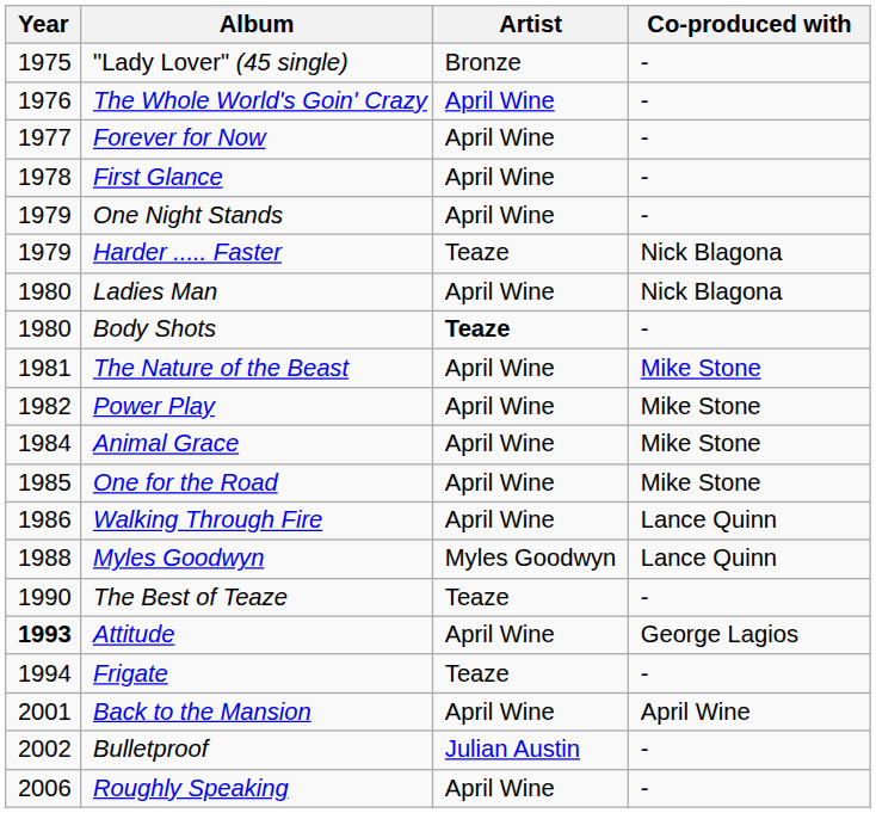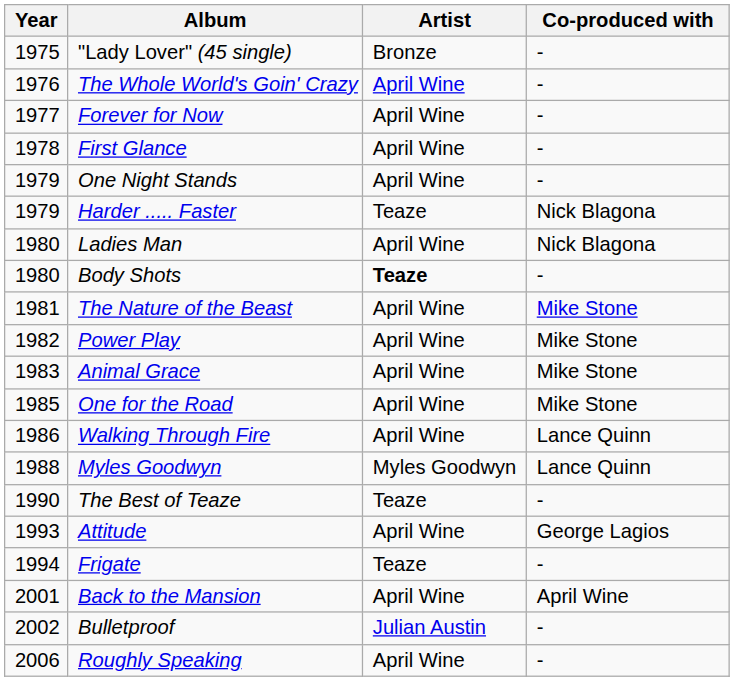 <table class="wikitable sortable">
 <tr>
 <th> Year </th>
 <th>Album</th>
 <th>Artist</th>
 <th>  Co-produced with  </th>
 </tr>
 <tr>
 <td> 1975</td>
 <td> "Lady Lover" <em>(45 single)</em></td>
 <td> Bronze</td>
 <td> -</td>
 </tr>
 <tr>
 <td> 1976</td>
 <td> <em><a href='#'>The Whole World's Goin' Crazy</a></em></td>
 <td> <a href='#'>April Wine</a></td>
 <td> -</td>
 </tr>
 <tr>
 <td> 1977</td>
 <td> <em><a href='#'>Forever for Now</a></em></td>
 <td> April Wine</td>
 <td> -</td>
 </tr>
 <tr>
 <td> 1978</td>
 <td> <em><a href='#'>First Glance</a></em></td>
 <td> April Wine</td>
 <td> -</td>
 </tr>
 <tr>
 <td> 1979</td>
 <td> <em>One Night Stands</em></td>
 <td> April Wine</td>
 <td> -</td>
 </tr>
 <tr>
 <td> 1979</td>
 <td> <em><a href='#'>Harder ..... Faster</a></em></td>
 <td> Teaze</td>
 <td> Nick Blagona</td>
 </tr>
 <tr>
 <td> 1980</td>
 <td> <em>Ladies Man</em></td>
 <td> April Wine</td>
 <td> Nick Blagona</td>
 </tr>
 <tr>
 <td> 1980</td>
 <td> <em>Body Shots</em></td>
 <td><strong> Teaze</strong></td>
 <td> -</td>
 </tr>
 <tr>
 <td> 1981</td>
 <td> <em><a href='#'>The Nature of the Beast</a></em></td>
 <td> April Wine</td>
 <td> <a href='#'>Mike Stone</a></td>
 </tr>
 <tr>
 <td> 1982</td>
 <td> <em><a href='#'>Power Play</a></em></td>
 <td> April Wine</td>
 <td> Mike Stone</td>
 </tr>
 <tr>
-<td> 1984</td>
+<td> 1983</td>
 <td> <em><a href='#'>Animal Grace</a></em></td>
 <td> April Wine</td>
 <td> Mike Stone</td>
 </tr>
 <tr>
 <td> 1985</td>
 <td> <em><a href='#'>One for the Road</a></em></td>
 <td> April Wine</td>
 <td> Mike Stone</td>
 </tr>
 <tr>
 <td> 1986</td>
 <td> <em><a href='#'>Walking Through Fire</a></em></td>
 <td> April Wine</td>
 <td> Lance Quinn</td>
 </tr>
 <tr>
 <td> 1988</td>
 <td> <em><a href='#'>Myles Goodwyn</a></em></td>
 <td> Myles Goodwyn </td>
 <td> Lance Quinn</td>
 </tr>
 <tr>
 <td> 1990</td>
 <td> <em>The Best of Teaze </em> </td>
 <td> Teaze</td>
 <td> -</td>
 </tr>
 <tr>
-<td><strong> 1993</strong></td>
+<td> 1993</td>
 <td> <em><a href='#'>Attitude</a></em></td>
 <td> April Wine</td>
 <td> George Lagios</td>
 </tr>
 <tr>
 <td> 1994</td>
 <td> <em><a href='#'>Frigate</a></em></td>
 <td> Teaze</td>
 <td> -</td>
 </tr>
 <tr>
 <td> 2001</td>
 <td> <em><a href='#'>Back to the Mansion</a></em></td>
 <td> April Wine</td>
 <td> April Wine </td>
 </tr>
 <tr>
 <td> 2002</td>
 <td> <em>Bulletproof</em></td>
 <td> <a href='#'>Julian Austin</a></td>
 <td> -</td>
 </tr>
 <tr>
 <td> 2006</td>
 <td> <em><a href='#'>Roughly Speaking</a></em></td>
 <td> April Wine</td>
 <td> -</td>
 </tr>
 </table>
